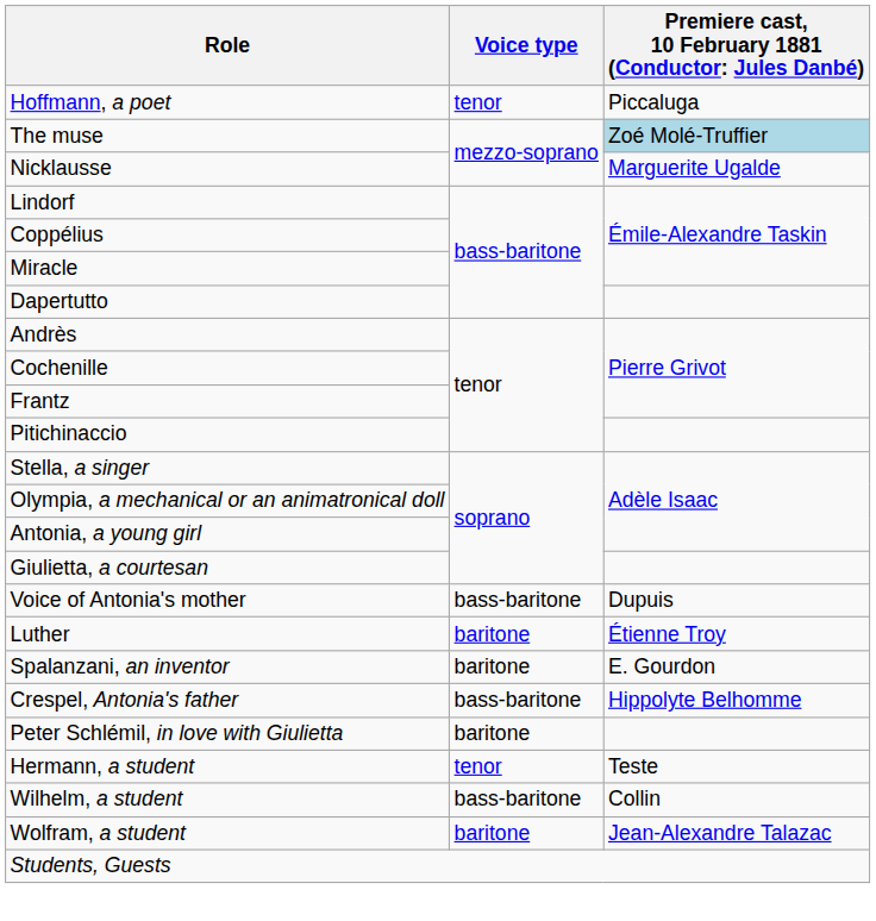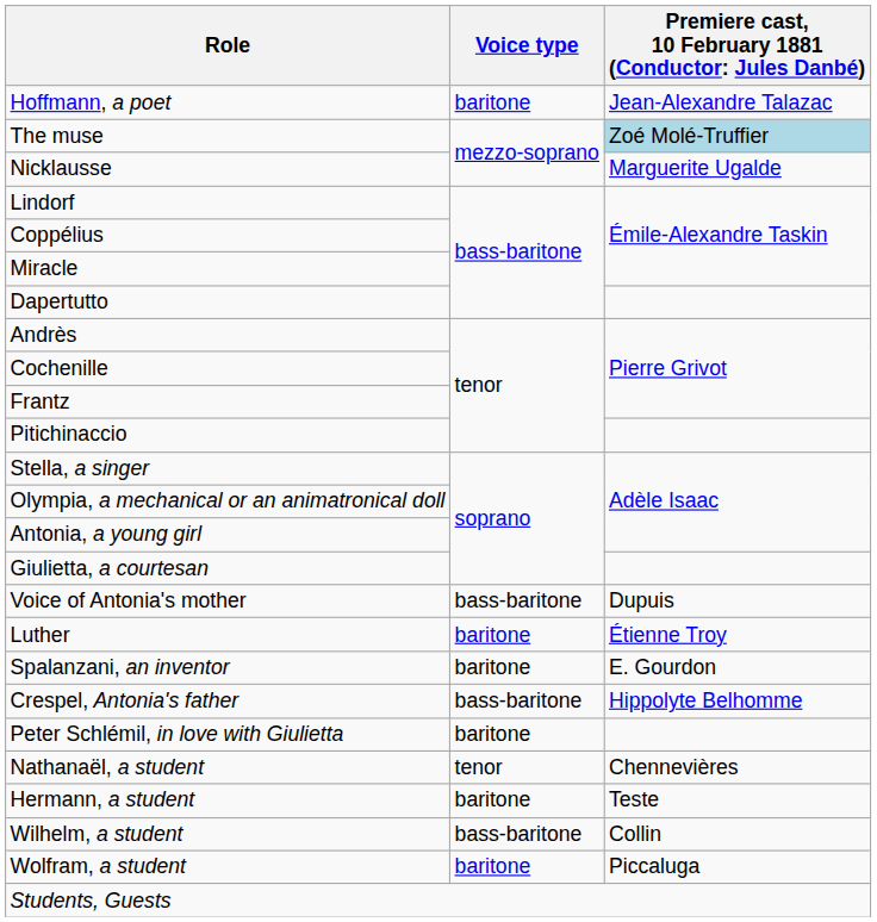 <table class="wikitable">
 <tr>
 <th>Role</th>
 <th><a href='#'>Voice type</a></th>
 <th>Premiere cast,<br>10 February 1881<br>(<a href='#'>Conductor</a>: <a href='#'>Jules Danbé</a>)</th>
 </tr>
 <tr>
 <td><a href='#'>Hoffmann</a>, <em>a poet</em></td>
-<td><a href='#'>tenor</a></td>
-<td>Piccaluga</td>
+<td><a href='#'>baritone</a></td>
+<td><a href='#'>Jean-Alexandre Talazac</a></td>
 </tr>
 <tr>
 <td>The muse</td>
 <td rowspan="2"><a href='#'>mezzo-soprano</a></td>
 <td style="background: lightblue;">Zoé Molé-Truffier</td>
 </tr>
 <tr>
 <td>Nicklausse</td>
 <td><a href='#'>Marguerite Ugalde</a></td>
 </tr>
 <tr>
 <td>Lindorf</td>
 <td rowspan="4"><a href='#'>bass-baritone</a></td>
 <td rowspan="3"><a href='#'>Émile-Alexandre Taskin</a></td>
 </tr>
 <tr>
 <td>Coppélius</td>
 </tr>
 <tr>
 <td>Miracle</td>
 </tr>
 <tr>
 <td>Dapertutto</td>
 <td></td>
 </tr>
 <tr>
 <td>Andrès</td>
 <td rowspan="4">tenor</td>
 <td rowspan="3"><a href='#'>Pierre Grivot</a></td>
 </tr>
 <tr>
 <td>Cochenille</td>
 </tr>
 <tr>
 <td>Frantz</td>
 </tr>
 <tr>
 <td>Pitichinaccio</td>
 <td></td>
 </tr>
 <tr>
 <td>Stella, <em>a singer</em></td>
 <td rowspan="4"><a href='#'>soprano</a></td>
 <td rowspan="3"><a href='#'>Adèle Isaac</a></td>
 </tr>
 <tr>
 <td>Olympia, <em>a mechanical or an animatronical doll</em></td>
 </tr>
 <tr>
 <td>Antonia, <em>a young girl</em></td>
 </tr>
 <tr>
 <td>Giulietta, <em>a courtesan</em></td>
 <td></td>
 </tr>
 <tr>
 <td>Voice of Antonia's mother</td>
 <td>bass-baritone</td>
 <td>Dupuis</td>
 </tr>
 <tr>
 <td>Luther</td>
 <td><a href='#'>baritone</a></td>
 <td><a href='#'>Étienne Troy</a></td>
 </tr>
 <tr>
 <td>Spalanzani, <em>an inventor</em></td>
 <td>baritone</td>
 <td>E. Gourdon</td>
 </tr>
 <tr>
 <td>Crespel,<em> Antonia's father</em></td>
 <td>bass-baritone</td>
 <td><a href='#'>Hippolyte Belhomme</a></td>
 </tr>
 <tr>
 <td>Peter Schlémil, <em>in love with Giulietta</em></td>
 <td>baritone</td>
 <td></td>
 </tr>
 <tr>
+<td>Nathanaël, <em>a student</em></td>
+<td>tenor</td>
+<td>Chennevières</td>
+</tr>
+<tr>
 <td>Hermann, <em>a student</em></td>
-<td><a href='#'>tenor</a></td>
+<td>baritone</td>
 <td>Teste</td>
 </tr>
 <tr>
 <td>Wilhelm, <em>a student</em></td>
 <td>bass-baritone</td>
 <td>Collin</td>
 </tr>
 <tr>
 <td>Wolfram, <em>a student</em></td>
 <td><a href='#'>baritone</a></td>
-<td><a href='#'>Jean-Alexandre Talazac</a></td>
+<td>Piccaluga</td>
 </tr>
 <tr>
 <td colspan="3"><em>Students, Guests</em></td>
 </tr>
 </table>
